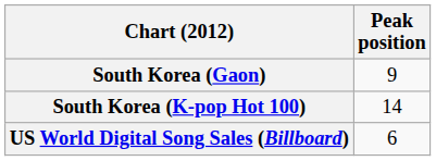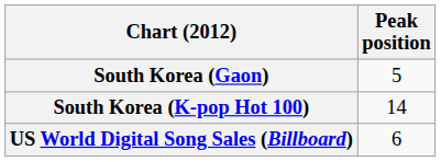 <table class="wikitable plainrowheaders" style="text-align:center">
 <tr>
 <th scope="col">Chart (2012)</th>
 <th scope="col">Peak<br>position</th>
 </tr>
 <tr>
 <th scope="row">South Korea (<a href='#'>Gaon</a>)</th>
-<td>9</td>
+<td>5</td>
 </tr>
 <tr>
 <th scope="row">South Korea (<a href='#'>K-pop Hot 100</a>)</th>
 <td>14</td>
 </tr>
 <tr>
 <th scope="row">US <a href='#'>World Digital Song Sales</a> (<em><a href='#'>Billboard</a></em>)</th>
 <td>6</td>
 </tr>
 </table>
